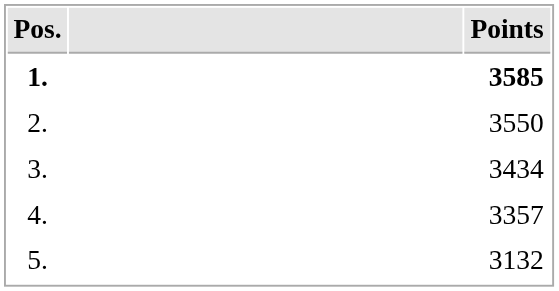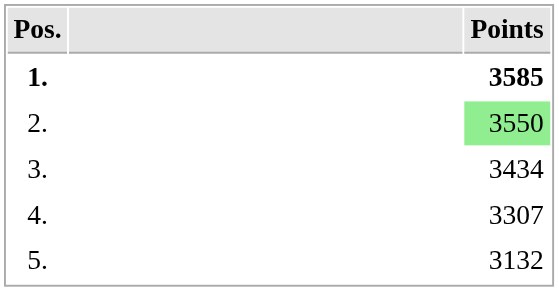 <table cellspacing="1" cellpadding="3" style="border:1px solid #AAAAAA;font-size:90%">
 <tr bgcolor="#E4E4E4">
 <th style="border-bottom:1px solid #AAAAAA" width=10>Pos.</th>
 <th style="border-bottom:1px solid #AAAAAA" width=200></th>
 <th style="border-bottom:1px solid #AAAAAA" width=20>Points</th>
 </tr>
 <tr>
 <td align="center"><strong>1.</strong></td>
 <td><strong></strong></td>
 <td align="right"><strong>3585</strong></td>
 </tr>
 <tr>
 <td align="center">2.</td>
 <td></td>
-<td align="right">3550</td>
+<td align="right" style="background: lightgreen;">3550</td>
 </tr>
 <tr>
 <td align="center">3.</td>
 <td></td>
 <td align="right">3434</td>
 </tr>
 <tr>
 <td align="center">4.</td>
 <td></td>
-<td align="right">3357</td>
+<td align="right">3307</td>
 </tr>
 <tr>
 <td align="center">5.</td>
 <td></td>
 <td align="right">3132</td>
 </tr>
 </table>
